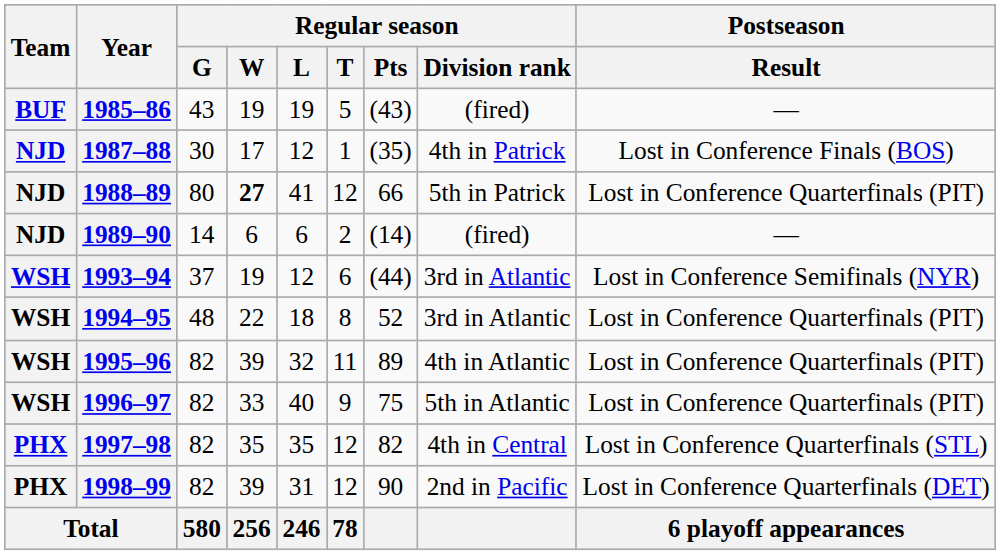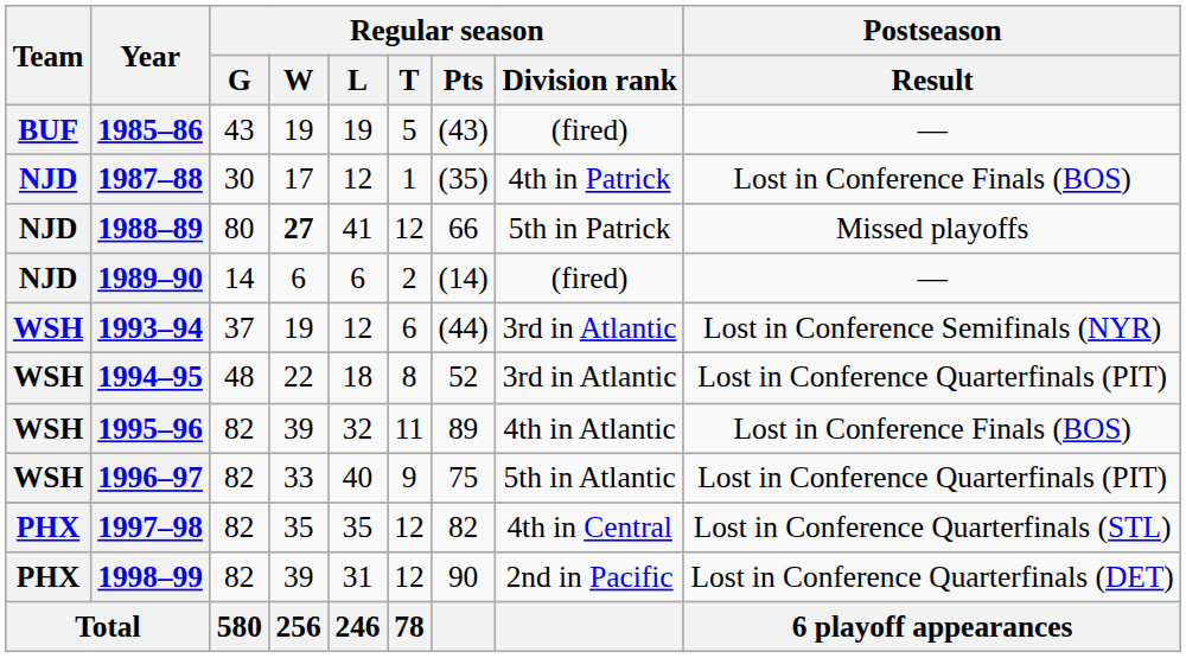 <table class="wikitable" style="font-size: 95%; text-align:center;">
 <tr>
 <th rowspan="2">Team</th>
 <th rowspan="2">Year</th>
 <th colspan="6">Regular season</th>
 <th>Postseason</th>
 </tr>
 <tr>
 <th>G</th>
 <th>W</th>
 <th>L</th>
 <th>T</th>
 <th>Pts</th>
 <th>Division rank</th>
 <th>Result</th>
 </tr>
 <tr>
 <th><a href='#'>BUF</a></th>
 <th><a href='#'>1985–86</a></th>
 <td>43</td>
 <td>19</td>
 <td>19</td>
 <td>5</td>
 <td>(43)</td>
 <td>(fired)</td>
 <td>—</td>
 </tr>
 <tr>
 <th><a href='#'>NJD</a></th>
 <th><a href='#'>1987–88</a></th>
 <td>30</td>
 <td>17</td>
 <td>12</td>
 <td>1</td>
 <td>(35)</td>
 <td>4th in <a href='#'>Patrick</a></td>
 <td>Lost in Conference Finals (<a href='#'>BOS</a>)</td>
 </tr>
 <tr>
 <th>NJD</th>
 <th><a href='#'>1988–89</a></th>
 <td>80</td>
 <td><strong>27</strong></td>
 <td>41</td>
 <td>12</td>
 <td>66</td>
 <td>5th in Patrick</td>
-<td>Lost in Conference Quarterfinals (PIT)</td>
+<td>Missed playoffs</td>
 </tr>
 <tr>
 <th>NJD</th>
 <th><a href='#'>1989–90</a></th>
 <td>14</td>
 <td>6</td>
 <td>6</td>
 <td>2</td>
 <td>(14)</td>
 <td>(fired)</td>
 <td>—</td>
 </tr>
 <tr>
 <th><a href='#'>WSH</a></th>
 <th><a href='#'>1993–94</a></th>
 <td>37</td>
 <td>19</td>
 <td>12</td>
 <td>6</td>
 <td>(44)</td>
 <td>3rd in <a href='#'>Atlantic</a></td>
 <td>Lost in Conference Semifinals (<a href='#'>NYR</a>)</td>
 </tr>
 <tr>
 <th>WSH</th>
 <th><a href='#'>1994–95</a></th>
 <td>48</td>
 <td>22</td>
 <td>18</td>
 <td>8</td>
 <td>52</td>
 <td>3rd in Atlantic</td>
 <td>Lost in Conference Quarterfinals (PIT)</td>
 </tr>
 <tr>
 <th>WSH</th>
 <th><a href='#'>1995–96</a></th>
 <td>82</td>
 <td>39</td>
 <td>32</td>
 <td>11</td>
 <td>89</td>
 <td>4th in Atlantic</td>
-<td>Lost in Conference Quarterfinals (PIT)</td>
+<td>Lost in Conference Finals (<a href='#'>BOS</a>)</td>
 </tr>
 <tr>
 <th>WSH</th>
 <th><a href='#'>1996–97</a></th>
 <td>82</td>
 <td>33</td>
 <td>40</td>
 <td>9</td>
 <td>75</td>
 <td>5th in Atlantic</td>
 <td>Lost in Conference Quarterfinals (PIT)</td>
 </tr>
 <tr>
 <th><a href='#'>PHX</a></th>
 <th><a href='#'>1997–98</a></th>
 <td>82</td>
 <td>35</td>
 <td>35</td>
 <td>12</td>
 <td>82</td>
 <td>4th in <a href='#'>Central</a></td>
 <td>Lost in Conference Quarterfinals (<a href='#'>STL</a>)</td>
 </tr>
 <tr>
 <th>PHX</th>
 <th><a href='#'>1998–99</a></th>
 <td>82</td>
 <td>39</td>
 <td>31</td>
 <td>12</td>
 <td>90</td>
 <td>2nd in <a href='#'>Pacific</a></td>
 <td>Lost in Conference Quarterfinals (<a href='#'>DET</a>)</td>
 </tr>
 <tr>
 <th colspan="2">Total</th>
 <th>580</th>
 <th>256</th>
 <th>246</th>
 <th>78</th>
 <th> </th>
 <th> </th>
 <th>6 playoff appearances</th>
 </tr>
 </table>
